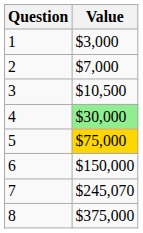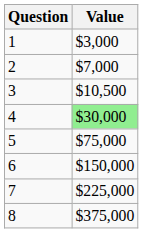 <table class="wikitable">
 <tr>
 <th>Question</th>
 <th>Value</th>
 </tr>
 <tr>
 <td>1</td>
 <td>$3,000</td>
 </tr>
 <tr>
 <td>2</td>
 <td>$7,000</td>
 </tr>
 <tr>
 <td>3</td>
 <td>$10,500</td>
 </tr>
 <tr>
 <td>4</td>
 <td style="background: lightgreen;">$30,000</td>
 </tr>
 <tr>
 <td>5</td>
-<td style="background: gold;">$75,000</td>
+<td>$75,000</td>
 </tr>
 <tr>
 <td>6</td>
 <td>$150,000</td>
 </tr>
 <tr>
 <td>7</td>
-<td>$245,070</td>
+<td>$225,000</td>
 </tr>
 <tr>
 <td>8</td>
 <td>$375,000</td>
 </tr>
 </table>
